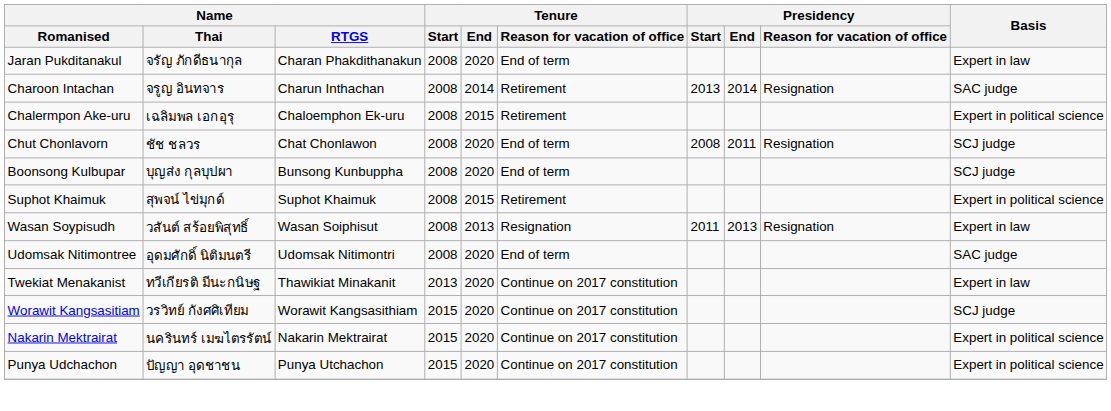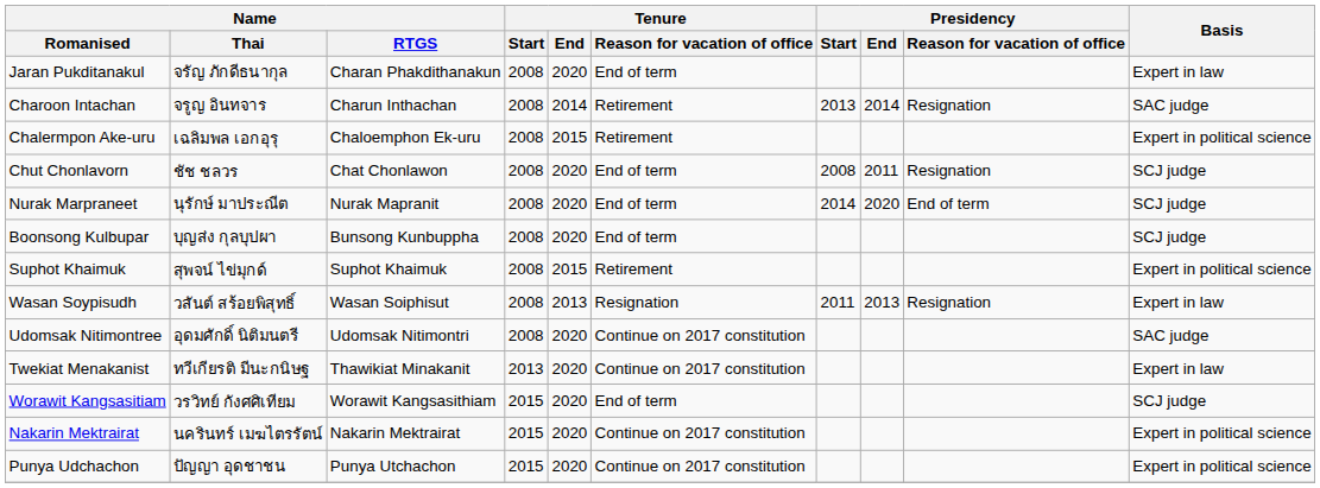 <table class="wikitable sortable" style="text-align:left; font-size:90%">
 <tr>
 <th colspan="3">Name</th>
 <th colspan="3">Tenure</th>
 <th colspan="3">Presidency</th>
 <th rowspan="2">Basis</th>
 </tr>
 <tr>
 <th>Romanised</th>
 <th>Thai</th>
 <th><a href='#'>RTGS</a></th>
 <th>Start</th>
 <th>End</th>
 <th>Reason for vacation of office</th>
 <th>Start</th>
 <th>End</th>
 <th>Reason for vacation of office</th>
 </tr>
 <tr>
 <td>Jaran Pukditanakul</td>
 <td>จรัญ ภักดีธนากุล</td>
 <td>Charan Phakdithanakun</td>
 <td>2008</td>
 <td>2020</td>
 <td>End of term</td>
 <td></td>
 <td></td>
 <td></td>
 <td>Expert in law</td>
 </tr>
 <tr>
 <td>Charoon Intachan</td>
 <td>จรูญ อินทจาร</td>
 <td>Charun Inthachan</td>
 <td>2008</td>
 <td>2014</td>
 <td>Retirement</td>
 <td>2013</td>
 <td>2014</td>
 <td>Resignation</td>
 <td>SAC judge</td>
 </tr>
 <tr>
 <td>Chalermpon Ake-uru</td>
 <td>เฉลิมพล เอกอุรุ</td>
 <td>Chaloemphon Ek-uru</td>
 <td>2008</td>
 <td>2015</td>
 <td>Retirement</td>
 <td></td>
 <td></td>
 <td></td>
 <td>Expert in political science</td>
 </tr>
 <tr>
 <td>Chut Chonlavorn</td>
 <td>ชัช ชลวร</td>
 <td>Chat Chonlawon</td>
 <td>2008</td>
 <td>2020</td>
 <td>End of term</td>
 <td>2008</td>
 <td>2011</td>
 <td>Resignation</td>
 <td>SCJ judge</td>
 </tr>
 <tr>
+<td>Nurak Marpraneet</td>
+<td>นุรักษ์ มาประณีต</td>
+<td>Nurak Mapranit</td>
+<td>2008</td>
+<td>2020</td>
+<td>End of term</td>
+<td>2014</td>
+<td>2020</td>
+<td>End of term</td>
+<td>SCJ judge</td>
+</tr>
+<tr>
 <td>Boonsong Kulbupar</td>
 <td>บุญส่ง กุลบุปผา</td>
 <td>Bunsong Kunbuppha</td>
 <td>2008</td>
 <td>2020</td>
 <td>End of term</td>
 <td></td>
 <td></td>
 <td></td>
 <td>SCJ judge</td>
 </tr>
 <tr>
 <td>Suphot Khaimuk</td>
 <td>สุพจน์ ไข่มุกด์</td>
 <td>Suphot Khaimuk</td>
 <td>2008</td>
 <td>2015</td>
 <td>Retirement</td>
 <td></td>
 <td></td>
 <td></td>
 <td>Expert in political science</td>
 </tr>
 <tr>
 <td>Wasan Soypisudh</td>
 <td>วสันต์ สร้อยพิสุทธิ์</td>
 <td>Wasan Soiphisut</td>
 <td>2008</td>
 <td>2013</td>
 <td>Resignation</td>
 <td>2011</td>
 <td>2013</td>
 <td>Resignation</td>
 <td>Expert in law</td>
 </tr>
 <tr>
 <td>Udomsak Nitimontree</td>
 <td>อุดมศักดิ์ นิติมนตรี</td>
 <td>Udomsak Nitimontri</td>
 <td>2008</td>
 <td>2020</td>
-<td>End of term</td>
+<td>Continue on 2017 constitution</td>
 <td></td>
 <td></td>
 <td></td>
 <td>SAC judge</td>
 </tr>
 <tr>
 <td>Twekiat Menakanist</td>
 <td>ทวีเกียรติ มีนะกนิษฐ</td>
 <td>Thawikiat Minakanit</td>
 <td>2013</td>
 <td>2020</td>
 <td>Continue on 2017 constitution</td>
 <td></td>
 <td></td>
 <td></td>
 <td>Expert in law</td>
 </tr>
 <tr>
 <td><a href='#'>Worawit Kangsasitiam</a></td>
 <td>วรวิทย์ กังศศิเทียม</td>
 <td>Worawit Kangsasithiam</td>
 <td>2015</td>
 <td>2020</td>
-<td>Continue on 2017 constitution</td>
+<td>End of term</td>
 <td></td>
 <td></td>
 <td></td>
 <td>SCJ judge</td>
 </tr>
 <tr>
 <td><a href='#'>Nakarin Mektrairat</a></td>
 <td>นครินทร์ เมฆไตรรัตน์</td>
 <td>Nakarin Mektrairat</td>
 <td>2015</td>
 <td>2020</td>
 <td>Continue on 2017 constitution</td>
 <td></td>
 <td></td>
 <td></td>
 <td>Expert in political science</td>
 </tr>
 <tr>
 <td>Punya Udchachon</td>
 <td>ปัญญา อุดชาชน</td>
 <td>Punya Utchachon</td>
 <td>2015</td>
 <td>2020</td>
 <td>Continue on 2017 constitution</td>
 <td></td>
 <td></td>
 <td></td>
 <td>Expert in political science</td>
 </tr>
 <tr>
 </tr>
 </table>
